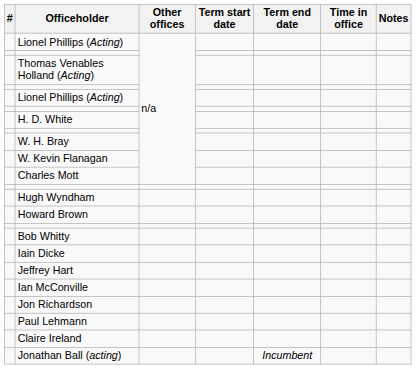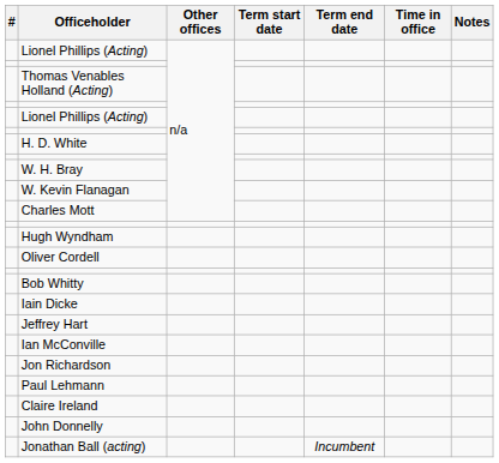 <table class='wikitable sortable'>
 <tr>
 <th>#</th>
 <th>Officeholder</th>
 <th>Other offices</th>
 <th>Term start date</th>
 <th>Term end date</th>
 <th>Time in office</th>
 <th>Notes</th>
 </tr>
 <tr>
 <td align=center></td>
 <td>Lionel Phillips (<em>Acting</em>)</td>
 <td rowspan=11>n/a</td>
 <td align=center></td>
 <td align=center></td>
 <td align=right></td>
 <td></td>
 </tr>
 <tr>
 <td align=center></td>
 <td></td>
 <td align=center></td>
 <td align=center></td>
 <td align=right></td>
 <td></td>
 </tr>
 <tr>
 <td align=center></td>
 <td>Thomas Venables Holland (<em>Acting</em>)</td>
 <td align=center></td>
 <td align=center></td>
 <td align=right></td>
 <td></td>
 </tr>
 <tr>
 <td align=center></td>
 <td></td>
 <td align=center></td>
 <td align=center></td>
 <td align=right></td>
 <td></td>
 </tr>
 <tr>
 <td align=center></td>
 <td>Lionel Phillips (<em>Acting</em>)</td>
 <td align=center></td>
 <td align=center></td>
 <td align=right></td>
 <td></td>
 </tr>
 <tr>
 <td align=center></td>
 <td></td>
 <td align=center></td>
 <td align=center></td>
 <td align=right></td>
 <td></td>
 </tr>
 <tr>
 <td align=center></td>
 <td>H. D. White</td>
 <td align=center></td>
 <td align=center></td>
 <td align=right></td>
 <td></td>
 </tr>
 <tr>
 <td align=center></td>
 <td></td>
 <td align=center></td>
 <td align=center></td>
 <td align=right></td>
 <td></td>
 </tr>
 <tr>
 <td align=center></td>
 <td>W. H. Bray</td>
 <td align=center></td>
 <td align=center></td>
 <td align=right></td>
 <td></td>
 </tr>
 <tr>
 <td align=center></td>
 <td>W. Kevin Flanagan</td>
 <td align=center></td>
 <td align=center></td>
 <td align=right></td>
 <td></td>
 </tr>
 <tr>
 <td align=center></td>
 <td>Charles Mott</td>
 <td align=center></td>
 <td align=center></td>
 <td align=right></td>
 <td></td>
 </tr>
 <tr>
 <td align=center></td>
 <td></td>
 <td></td>
 <td align=center></td>
 <td align=center></td>
 <td align=right></td>
 <td></td>
 </tr>
 <tr>
 <td align=center></td>
 <td>Hugh Wyndham</td>
 <td></td>
 <td align=center></td>
 <td align=center></td>
 <td align=right></td>
 <td></td>
 </tr>
 <tr>
 <td align=center></td>
-<td>Howard Brown</td>
+<td>Oliver Cordell</td>
 <td></td>
 <td align=center></td>
 <td align=center></td>
 <td align=right></td>
 <td></td>
 </tr>
 <tr>
 <td align=center></td>
 <td></td>
 <td></td>
 <td align=center></td>
 <td align=center></td>
 <td align=right></td>
 <td></td>
 </tr>
 <tr>
 <td align=center></td>
 <td>Bob Whitty</td>
 <td></td>
 <td align=center></td>
 <td align=center></td>
 <td align=right></td>
 <td></td>
 </tr>
 <tr>
 <td align=center></td>
 <td>Iain Dicke</td>
 <td></td>
 <td align=center></td>
 <td align=center></td>
 <td align=right></td>
 <td></td>
 </tr>
 <tr>
 <td align=center></td>
 <td>Jeffrey Hart</td>
 <td></td>
 <td align=center></td>
 <td align=center></td>
 <td align=right></td>
 <td></td>
 </tr>
 <tr>
 <td align=center></td>
 <td>Ian McConville</td>
 <td></td>
 <td align=center></td>
 <td align=center></td>
 <td align=right></td>
 <td></td>
 </tr>
 <tr>
 <td align=center></td>
 <td>Jon Richardson</td>
 <td></td>
 <td align=center></td>
 <td align=center></td>
 <td align=right></td>
 <td></td>
 </tr>
 <tr>
 <td align=center></td>
 <td>Paul Lehmann</td>
 <td></td>
 <td align=center></td>
 <td align=center></td>
 <td align=right></td>
 <td></td>
 </tr>
 <tr>
 <td align=center></td>
 <td>Claire Ireland</td>
 <td></td>
 <td align=center></td>
 <td align=center></td>
 <td align=right></td>
 <td></td>
 </tr>
 <tr>
 <td align=center></td>
+<td>John Donnelly</td>
+<td></td>
+<td align=center></td>
+<td align=center></td>
+<td align=right></td>
+<td></td>
+</tr>
+<tr>
+<td align=center></td>
 <td>Jonathan Ball (<em>acting</em>)</td>
 <td></td>
 <td align=center></td>
 <td align=center><em>Incumbent</em></td>
 <td align=right></td>
 <td></td>
 </tr>
 </table>
